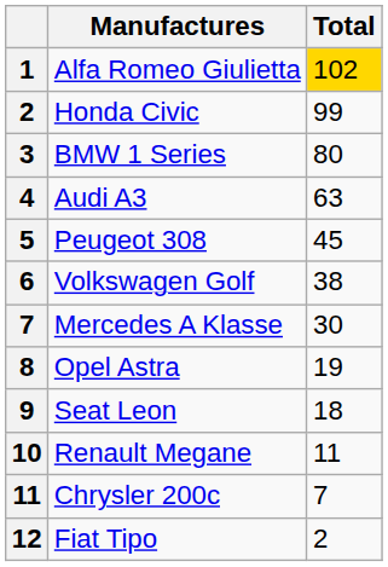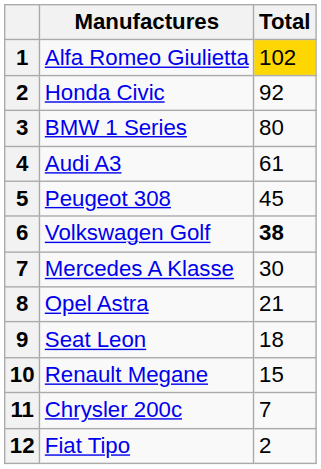 <table class="wikitable" style="font-size:100%;">
 <tr>
 <th></th>
 <th>Manufactures</th>
 <th>Total</th>
 </tr>
 <tr>
 <th>1</th>
 <td> <a href='#'>Alfa Romeo Giulietta</a></td>
 <td style="background: gold;">102</td>
 </tr>
 <tr>
 <th>2</th>
 <td> <a href='#'>Honda Civic</a></td>
-<td>99</td>
+<td>92</td>
 </tr>
 <tr>
 <th>3</th>
 <td>  <a href='#'>BMW 1 Series</a></td>
 <td>80</td>
 </tr>
 <tr>
 <th>4</th>
 <td> <a href='#'>Audi A3</a></td>
-<td>63</td>
+<td>61</td>
 </tr>
 <tr>
 <th>5</th>
 <td> <a href='#'>Peugeot 308</a></td>
 <td>45</td>
 </tr>
 <tr>
 <th>6</th>
 <td> <a href='#'>Volkswagen Golf</a></td>
-<td>38</td>
+<td><strong>38</strong></td>
 </tr>
 <tr>
 <th>7</th>
 <td> <a href='#'>Mercedes A Klasse</a></td>
 <td>30</td>
 </tr>
 <tr>
 <th>8</th>
 <td> <a href='#'>Opel Astra</a></td>
-<td>19</td>
+<td>21</td>
 </tr>
 <tr>
 <th>9</th>
 <td> <a href='#'>Seat Leon</a></td>
 <td>18</td>
 </tr>
 <tr>
 <th>10</th>
 <td> <a href='#'>Renault Megane</a></td>
-<td>11</td>
+<td>15</td>
 </tr>
 <tr>
 <th>11</th>
 <td> <a href='#'>Chrysler 200c</a></td>
 <td>7</td>
 </tr>
 <tr>
 <th>12</th>
 <td> <a href='#'>Fiat Tipo</a></td>
 <td>2</td>
 </tr>
 </table>
